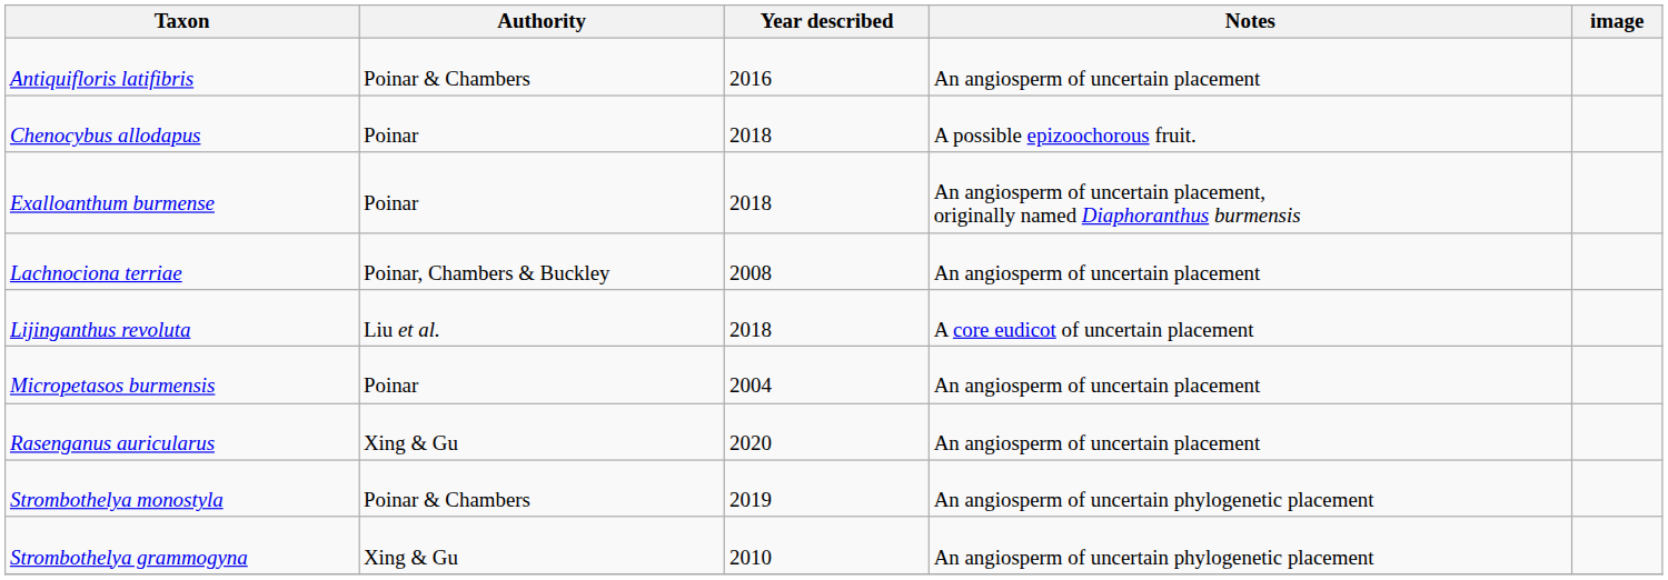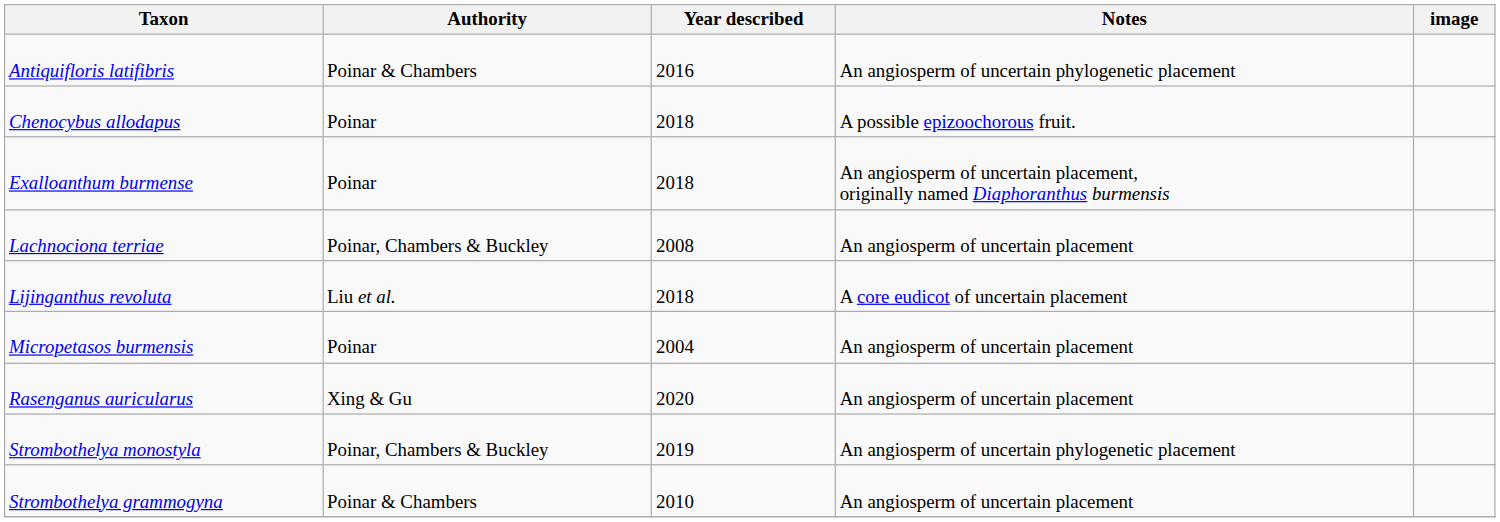 <table class="wikitable sortable" align="center" width="100%">
 <tr>
 <th>Taxon</th>
 <th>Authority</th>
 <th>Year described</th>
 <th>Notes</th>
 <th>image</th>
 </tr>
 <tr>
 <td><br><em><a href='#'>Antiquifloris latifibris</a></em></td>
 <td><br>Poinar & Chambers</td>
 <td><br>2016</td>
-<td><br>An angiosperm of uncertain placement</td>
+<td><br>An angiosperm of uncertain phylogenetic placement</td>
 <td></td>
 </tr>
 <tr>
 <td><br><em><a href='#'>Chenocybus allodapus</a></em></td>
 <td><br>Poinar</td>
 <td><br>2018</td>
 <td><br>A possible <a href='#'>epizoochorous</a> fruit.</td>
 <td></td>
 </tr>
 <tr>
 <td><br><em><a href='#'>Exalloanthum burmense</a></em></td>
 <td><br>Poinar</td>
 <td><br>2018</td>
 <td><br>An angiosperm of uncertain placement,<br>originally named <em><a href='#'>Diaphoranthus</a> burmensis</em></td>
 <td></td>
 </tr>
 <tr>
 <td><br><em><a href='#'>Lachnociona terriae</a></em></td>
 <td><br>Poinar, Chambers & Buckley</td>
 <td><br>2008</td>
 <td><br>An angiosperm of uncertain placement</td>
 <td></td>
 </tr>
 <tr>
 <td><br><em><a href='#'>Lijinganthus revoluta</a></em></td>
 <td><br>Liu <em>et al.</em></td>
 <td><br>2018</td>
 <td><br>A <a href='#'>core eudicot</a> of uncertain placement</td>
 <td><br></td>
 </tr>
 <tr>
 <td><br><em><a href='#'>Micropetasos burmensis</a></em></td>
 <td><br>Poinar</td>
 <td><br>2004</td>
 <td><br>An angiosperm of uncertain placement</td>
 <td></td>
 </tr>
 <tr>
 <td><br><em><a href='#'>Rasenganus auricularus</a></em></td>
 <td><br>Xing & Gu</td>
 <td><br>2020</td>
 <td><br>An angiosperm of uncertain placement</td>
 <td></td>
 </tr>
 <tr>
 <td><br><em><a href='#'>Strombothelya monostyla</a></em></td>
-<td><br>Poinar & Chambers</td>
+<td><br>Poinar, Chambers & Buckley</td>
 <td><br>2019</td>
 <td><br>An angiosperm of uncertain phylogenetic placement</td>
 <td></td>
 </tr>
 <tr>
 <td><br><em><a href='#'>Strombothelya grammogyna</a></em></td>
-<td><br>Xing & Gu</td>
+<td><br>Poinar & Chambers</td>
 <td><br>2010</td>
-<td><br>An angiosperm of uncertain phylogenetic placement</td>
+<td><br>An angiosperm of uncertain placement</td>
 <td></td>
 </tr>
 <tr>
 </tr>
 </table>
